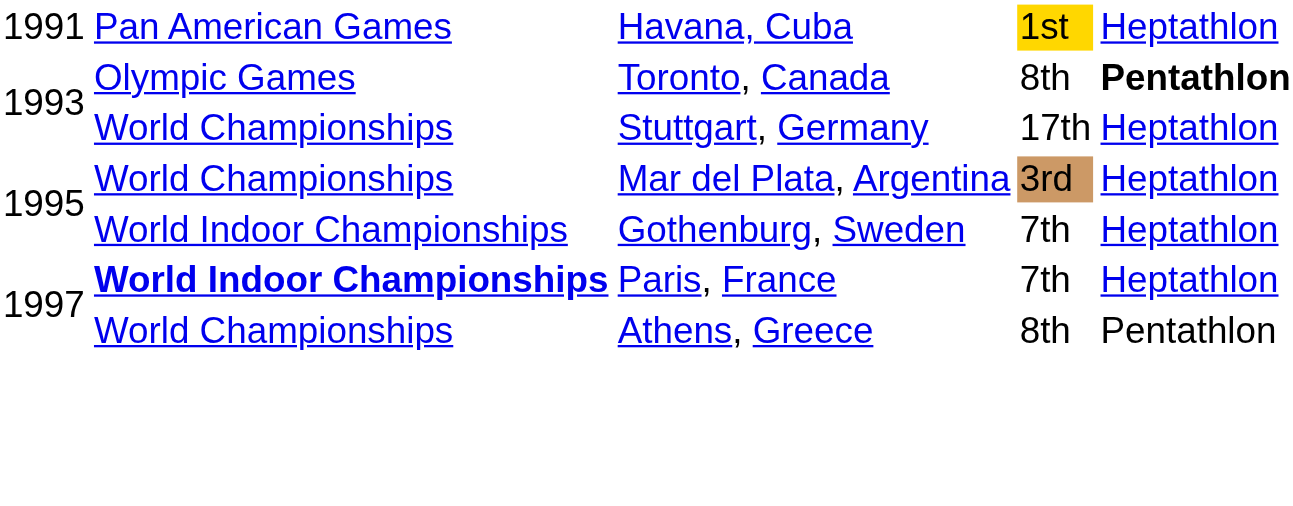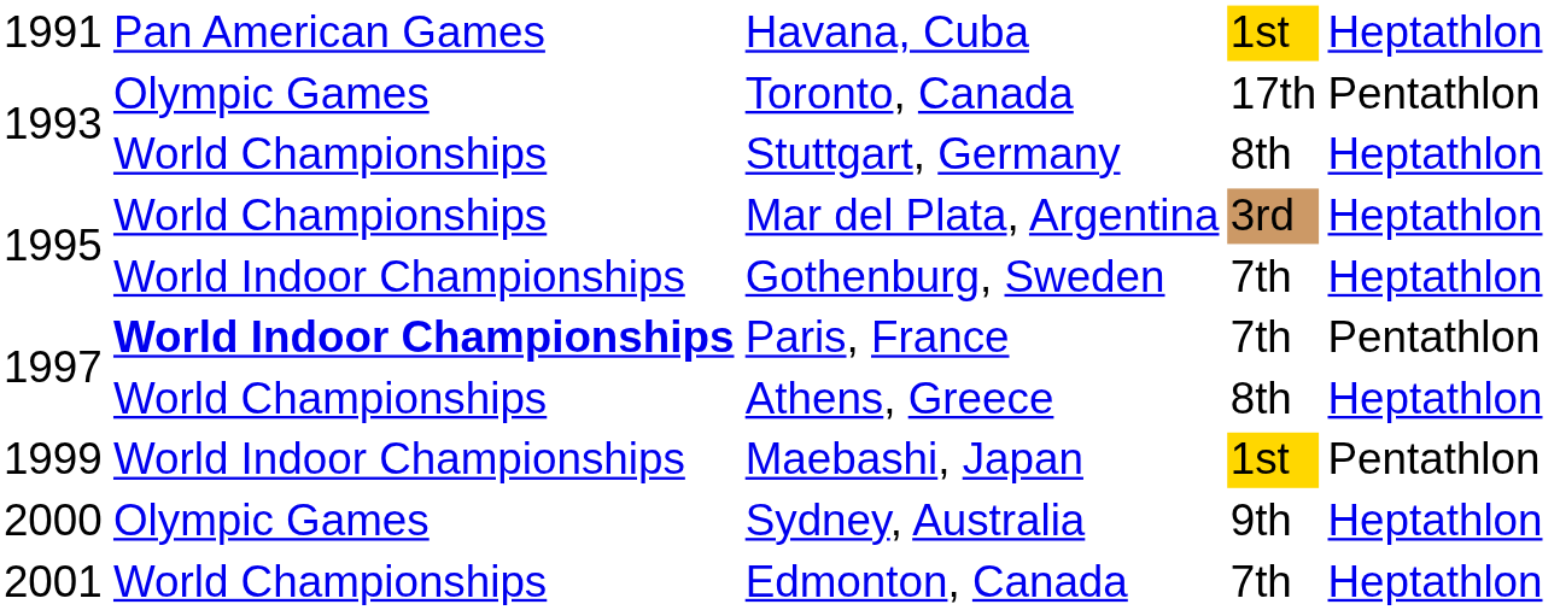 <table>
 <tr>
 <td>1991</td>
 <td><a href='#'>Pan American Games</a></td>
 <td><a href='#'>Havana, Cuba</a></td>
 <td bgcolor="gold">1st</td>
 <td><a href='#'>Heptathlon</a></td>
 </tr>
 <tr>
 <td rowspan=2>1993</td>
 <td><a href='#'>Olympic Games</a></td>
 <td><a href='#'>Toronto</a>, <a href='#'>Canada</a></td>
-<td>8th</td>
-<td><strong>Pentathlon</strong></td>
+<td>17th</td>
+<td>Pentathlon</td>
 </tr>
 <tr>
 <td><a href='#'>World Championships</a></td>
 <td><a href='#'>Stuttgart</a>, <a href='#'>Germany</a></td>
-<td>17th</td>
+<td>8th</td>
 <td><a href='#'>Heptathlon</a></td>
 </tr>
 <tr>
 <td rowspan=2>1995</td>
 <td><a href='#'>World Championships</a></td>
 <td><a href='#'>Mar del Plata</a>, <a href='#'>Argentina</a></td>
 <td bgcolor="cc9966">3rd</td>
 <td><a href='#'>Heptathlon</a></td>
 </tr>
 <tr>
 <td><a href='#'>World Indoor Championships</a></td>
 <td><a href='#'>Gothenburg</a>, <a href='#'>Sweden</a></td>
 <td>7th</td>
 <td><a href='#'>Heptathlon</a></td>
 </tr>
 <tr>
 <td rowspan=2>1997</td>
 <td><strong><a href='#'>World Indoor Championships</a></strong></td>
 <td><a href='#'>Paris</a>, <a href='#'>France</a></td>
 <td>7th</td>
-<td><a href='#'>Heptathlon</a></td>
+<td>Pentathlon</td>
 </tr>
 <tr>
 <td><a href='#'>World Championships</a></td>
 <td><a href='#'>Athens</a>, <a href='#'>Greece</a></td>
 <td>8th</td>
+<td><a href='#'>Heptathlon</a></td>
+</tr>
+<tr>
+<td>1999</td>
+<td><a href='#'>World Indoor Championships</a></td>
+<td><a href='#'>Maebashi</a>, <a href='#'>Japan</a></td>
+<td bgcolor="gold">1st</td>
 <td>Pentathlon</td>
 </tr>
+<tr>
+<td>2000</td>
+<td><a href='#'>Olympic Games</a></td>
+<td><a href='#'>Sydney</a>, <a href='#'>Australia</a></td>
+<td>9th</td>
+<td><a href='#'>Heptathlon</a></td>
+</tr>
+<tr>
+<td>2001</td>
+<td><a href='#'>World Championships</a></td>
+<td><a href='#'>Edmonton</a>, <a href='#'>Canada</a></td>
+<td>7th</td>
+<td><a href='#'>Heptathlon</a></td>
+</tr>
 </table>
